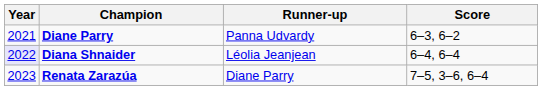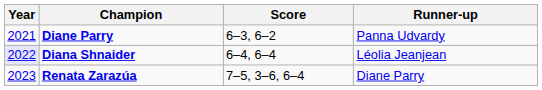 <table class="wikitable" style="font-size:90%">
 <tr>
 <th>Year</th>
 <th width="200">Champion</th>
+<th width="140">Score</th>
 <th width="200">Runner-up</th>
-<th width="140">Score</th>
 </tr>
 <tr>
 <td><a href='#'>2021</a></td>
 <td> <strong><a href='#'>Diane Parry</a></strong></td>
+<td>6–3, 6–2</td>
 <td> <a href='#'>Panna Udvardy</a></td>
-<td>6–3, 6–2</td>
 </tr>
 <tr>
 <td style="background: lavender;"><a href='#'>2022</a></td>
 <td> <strong><a href='#'>Diana Shnaider</a></strong></td>
+<td>6–4, 6–4</td>
 <td> <a href='#'>Léolia Jeanjean</a></td>
-<td>6–4, 6–4</td>
 </tr>
 <tr>
 <td><a href='#'>2023</a></td>
 <td> <strong><a href='#'>Renata Zarazúa</a></strong></td>
+<td>7–5, 3–6, 6–4</td>
 <td> <a href='#'>Diane Parry</a></td>
-<td>7–5, 3–6, 6–4</td>
 </tr>
 </table>
